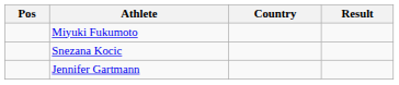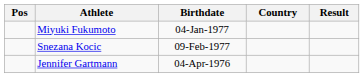 <table class="wikitable"  style="text-align:center; width:60%;">
 <tr>
 <th>Pos</th>
 <th>Athlete</th>
+<th>Birthdate</th>
 <th>Country</th>
 <th>Result</th>
 </tr>
 <tr>
 <td align=center></td>
 <td align=left><a href='#'>Miyuki Fukumoto</a></td>
+<td>04-Jan-1977</td>
 <td align=left></td>
 <td></td>
 </tr>
 <tr>
 <td align=center></td>
 <td align=left><a href='#'>Snezana Kocic</a></td>
+<td>09-Feb-1977</td>
 <td align=left></td>
 <td></td>
 </tr>
 <tr>
 <td align=center></td>
 <td align=left><a href='#'>Jennifer Gartmann</a></td>
+<td>04-Apr-1976</td>
 <td align=left></td>
 <td></td>
 </tr>
 </table>
